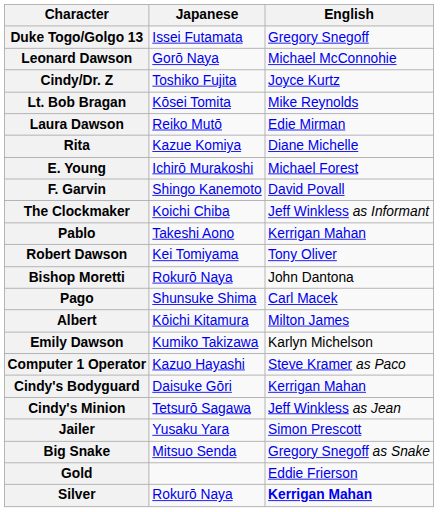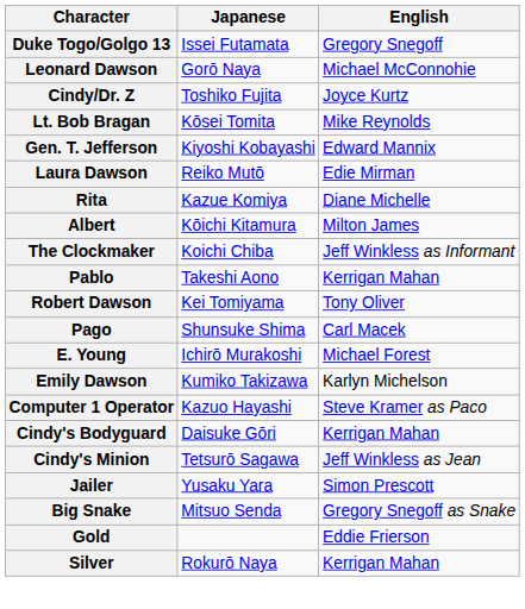 <table class="wikitable">
 <tr>
 <th>Character</th>
 <th>Japanese</th>
 <th>English<br></th>
 </tr>
 <tr>
 <th>Duke Togo/Golgo 13</th>
 <td><a href='#'>Issei Futamata</a></td>
 <td><a href='#'>Gregory Snegoff</a></td>
 </tr>
 <tr>
 <th>Leonard Dawson</th>
 <td><a href='#'>Gorō Naya</a></td>
 <td><a href='#'>Michael McConnohie</a></td>
 </tr>
 <tr>
 <th>Cindy/Dr. Z</th>
 <td><a href='#'>Toshiko Fujita</a></td>
 <td><a href='#'>Joyce Kurtz</a></td>
 </tr>
 <tr>
 <th>Lt. Bob Bragan</th>
 <td><a href='#'>Kōsei Tomita</a></td>
 <td><a href='#'>Mike Reynolds</a></td>
 </tr>
 <tr>
+<th>Gen. T. Jefferson</th>
+<td><a href='#'>Kiyoshi Kobayashi</a></td>
+<td><a href='#'>Edward Mannix</a></td>
+</tr>
+<tr>
 <th>Laura Dawson</th>
 <td><a href='#'>Reiko Mutō</a></td>
 <td><a href='#'>Edie Mirman</a></td>
 </tr>
 <tr>
 <th>Rita</th>
 <td><a href='#'>Kazue Komiya</a></td>
 <td><a href='#'>Diane Michelle</a></td>
 </tr>
 <tr>
-<th>E. Young</th>
-<td><a href='#'>Ichirō Murakoshi</a></td>
-<td><a href='#'>Michael Forest</a></td>
-</tr>
-<tr>
-<th>F. Garvin</th>
-<td><a href='#'>Shingo Kanemoto</a></td>
-<td><a href='#'>David Povall</a></td>
+<th>Albert</th>
+<td><a href='#'>Kōichi Kitamura</a></td>
+<td><a href='#'>Milton James</a></td>
 </tr>
 <tr>
 <th>The Clockmaker</th>
 <td><a href='#'>Koichi Chiba</a></td>
 <td><a href='#'>Jeff Winkless</a> <em>as Informant</em></td>
 </tr>
 <tr>
 <th>Pablo</th>
 <td><a href='#'>Takeshi Aono</a></td>
 <td><a href='#'>Kerrigan Mahan</a></td>
 </tr>
 <tr>
 <th>Robert Dawson</th>
 <td><a href='#'>Kei Tomiyama</a></td>
 <td><a href='#'>Tony Oliver</a></td>
 </tr>
 <tr>
-<th>Bishop Moretti</th>
-<td><a href='#'>Rokurō Naya</a></td>
-<td>John Dantona</td>
-</tr>
-<tr>
 <th>Pago</th>
 <td><a href='#'>Shunsuke Shima</a></td>
 <td><a href='#'>Carl Macek</a> </td>
 </tr>
 <tr>
-<th>Albert</th>
-<td><a href='#'>Kōichi Kitamura</a></td>
-<td><a href='#'>Milton James</a></td>
+<th>E. Young</th>
+<td><a href='#'>Ichirō Murakoshi</a></td>
+<td><a href='#'>Michael Forest</a></td>
 </tr>
 <tr>
 <th>Emily Dawson</th>
 <td><a href='#'>Kumiko Takizawa</a></td>
 <td>Karlyn Michelson</td>
 </tr>
 <tr>
 <th>Computer 1 Operator</th>
 <td><a href='#'>Kazuo Hayashi</a></td>
 <td><a href='#'>Steve Kramer</a> <em>as Paco</em></td>
 </tr>
 <tr>
 <th>Cindy's Bodyguard</th>
 <td><a href='#'>Daisuke Gōri</a></td>
 <td><a href='#'>Kerrigan Mahan</a> </td>
 </tr>
 <tr>
 <th>Cindy's Minion</th>
 <td><a href='#'>Tetsurō Sagawa</a></td>
 <td><a href='#'>Jeff Winkless</a> <em>as Jean</em> </td>
 </tr>
 <tr>
 <th>Jailer</th>
 <td><a href='#'>Yusaku Yara</a></td>
 <td><a href='#'>Simon Prescott</a> </td>
 </tr>
 <tr>
 <th>Big Snake</th>
 <td><a href='#'>Mitsuo Senda</a></td>
 <td><a href='#'>Gregory Snegoff</a> <em>as Snake</em></td>
 </tr>
 <tr>
 <th>Gold</th>
 <td></td>
 <td><a href='#'>Eddie Frierson</a></td>
 </tr>
 <tr>
 <th>Silver</th>
 <td><a href='#'>Rokurō Naya</a></td>
-<td><strong><a href='#'>Kerrigan Mahan</a></strong></td>
+<td><a href='#'>Kerrigan Mahan</a></td>
 </tr>
 </table>
